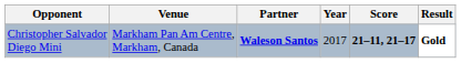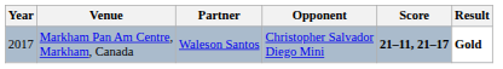 <table class="sortable wikitable" style="font-size: 90%;">
 <tr>
-<th>Opponent</th>
+<th>Year</th>
 <th>Venue</th>
 <th>Partner</th>
-<th>Year</th>
+<th>Opponent</th>
 <th>Score</th>
 <th>Result</th>
 </tr>
 <tr style="background:#AABBCC">
+<td align="center">2017</td>
+<td align="left"><a href='#'>Markham Pan Am Centre</a>,<br><a href='#'>Markham</a>, Canada</td>
+<td align="left"> <a href='#'>Waleson Santos</a></td>
 <td align="left"> <a href='#'>Christopher Salvador</a><br> <a href='#'>Diego Mini</a></td>
-<td align="left"><a href='#'>Markham Pan Am Centre</a>,<br><a href='#'>Markham</a>, Canada</td>
-<td align="left"><strong> <a href='#'>Waleson Santos</a></strong></td>
-<td align="center">2017</td>
 <td align="left"><strong>21–11, 21–17</strong></td>
 <td style="text-align:left; background:white"> <strong>Gold</strong></td>
 </tr>
 </table>
